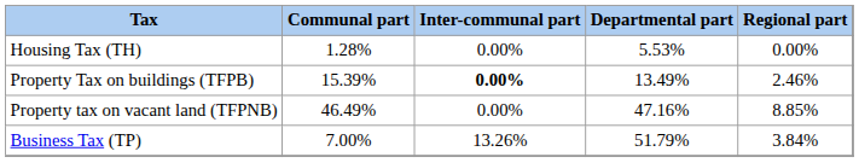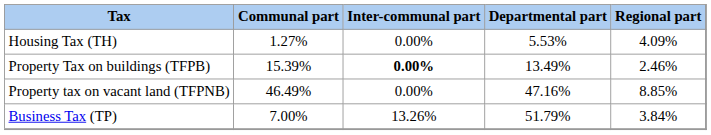 <table align="center" rules="all" cellspacing="0" cellpadding="4" style="border: 1px solid #999; border-right: 2px solid #999; border-bottom:2px solid #999; background: #FFFFFF">
 <tr style="background: #adcdf1">
 <th>Tax</th>
 <th>Communal part</th>
 <th>Inter-communal part</th>
 <th>Departmental part</th>
 <th>Regional part</th>
 </tr>
 <tr>
 <td>Housing Tax (TH)</td>
-<td align=center>1.28%</td>
+<td align=center>1.27%</td>
 <td align=center>0.00%</td>
 <td align=center>5.53%</td>
-<td align=center>0.00%</td>
+<td align=center>4.09%</td>
 </tr>
 <tr>
 <td>Property Tax on buildings (TFPB)</td>
 <td align=center>15.39%</td>
 <td align=center><strong>0.00%</strong></td>
 <td align=center>13.49%</td>
 <td align=center>2.46%</td>
 </tr>
 <tr>
 <td>Property tax on vacant land (TFPNB)</td>
 <td align=center>46.49%</td>
 <td align=center>0.00%</td>
 <td align=center>47.16%</td>
 <td align=center>8.85%</td>
 </tr>
 <tr>
 <td><a href='#'>Business Tax</a> (TP)</td>
 <td align=center>7.00%</td>
 <td align=center>13.26%</td>
 <td align=center>51.79%</td>
 <td align=center>3.84%</td>
 </tr>
 </table>
